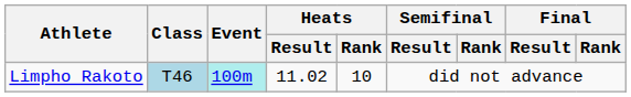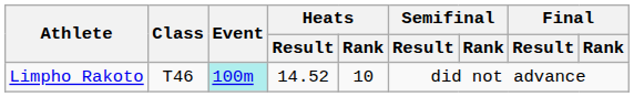 <table class=wikitable style="font-size:90%">
 <tr>
 <th rowspan="2">Athlete</th>
 <th rowspan="2">Class</th>
 <th rowspan="2">Event</th>
 <th colspan="2">Heats</th>
 <th colspan="2">Semifinal</th>
 <th colspan="2">Final</th>
 </tr>
 <tr>
 <th>Result</th>
 <th>Rank</th>
 <th>Result</th>
 <th>Rank</th>
 <th>Result</th>
 <th>Rank</th>
 </tr>
 <tr>
 <td><a href='#'>Limpho Rakoto</a></td>
-<td style="background: lightblue; text-align:center;">T46</td>
+<td style="text-align:center;">T46</td>
 <td style="background: paleturquoise;"><a href='#'>100m</a></td>
-<td style="text-align:center;">11.02</td>
+<td style="text-align:center;">14.52</td>
 <td style="text-align:center;">10</td>
 <td style="text-align:center;" colspan="4">did not advance</td>
 </tr>
 </table>
